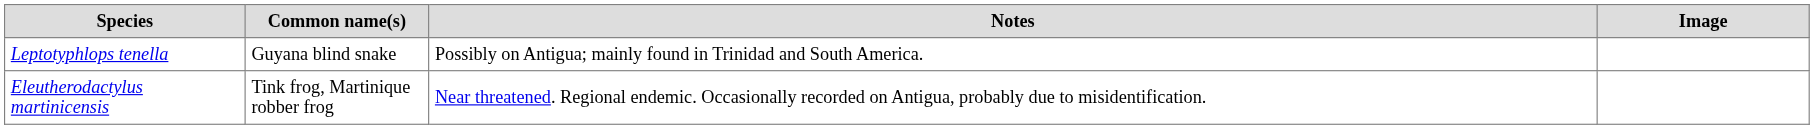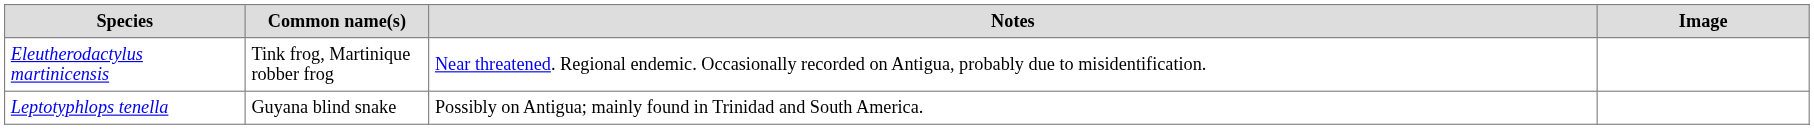 <table border=1 style="border-collapse:collapse;" cellpadding=5 width=100%>
 <tr bgcolor=#DDDDDD align=center>
 <th width=200px>Species</th>
 <th width=150px>Common name(s)</th>
 <th>Notes</th>
 <th width=175px>Image</th>
 </tr>
 <tr>
+<td><em><a href='#'>Eleutherodactylus martinicensis</a></em></td>
+<td>Tink frog, Martinique robber frog</td>
+<td><a href='#'>Near threatened</a>.  Regional endemic.  Occasionally recorded on Antigua, probably due to misidentification.</td>
+<td></td>
+</tr>
+<tr>
 <td><em><a href='#'>Leptotyphlops tenella</a></em></td>
 <td>Guyana blind snake</td>
 <td>Possibly on Antigua; mainly found in Trinidad and South America.</td>
 <td></td>
 </tr>
-<tr>
-<td><em><a href='#'>Eleutherodactylus martinicensis</a></em></td>
-<td>Tink frog, Martinique robber frog</td>
-<td><a href='#'>Near threatened</a>.  Regional endemic.  Occasionally recorded on Antigua, probably due to misidentification.</td>
-<td></td>
-</tr>
 </table>
